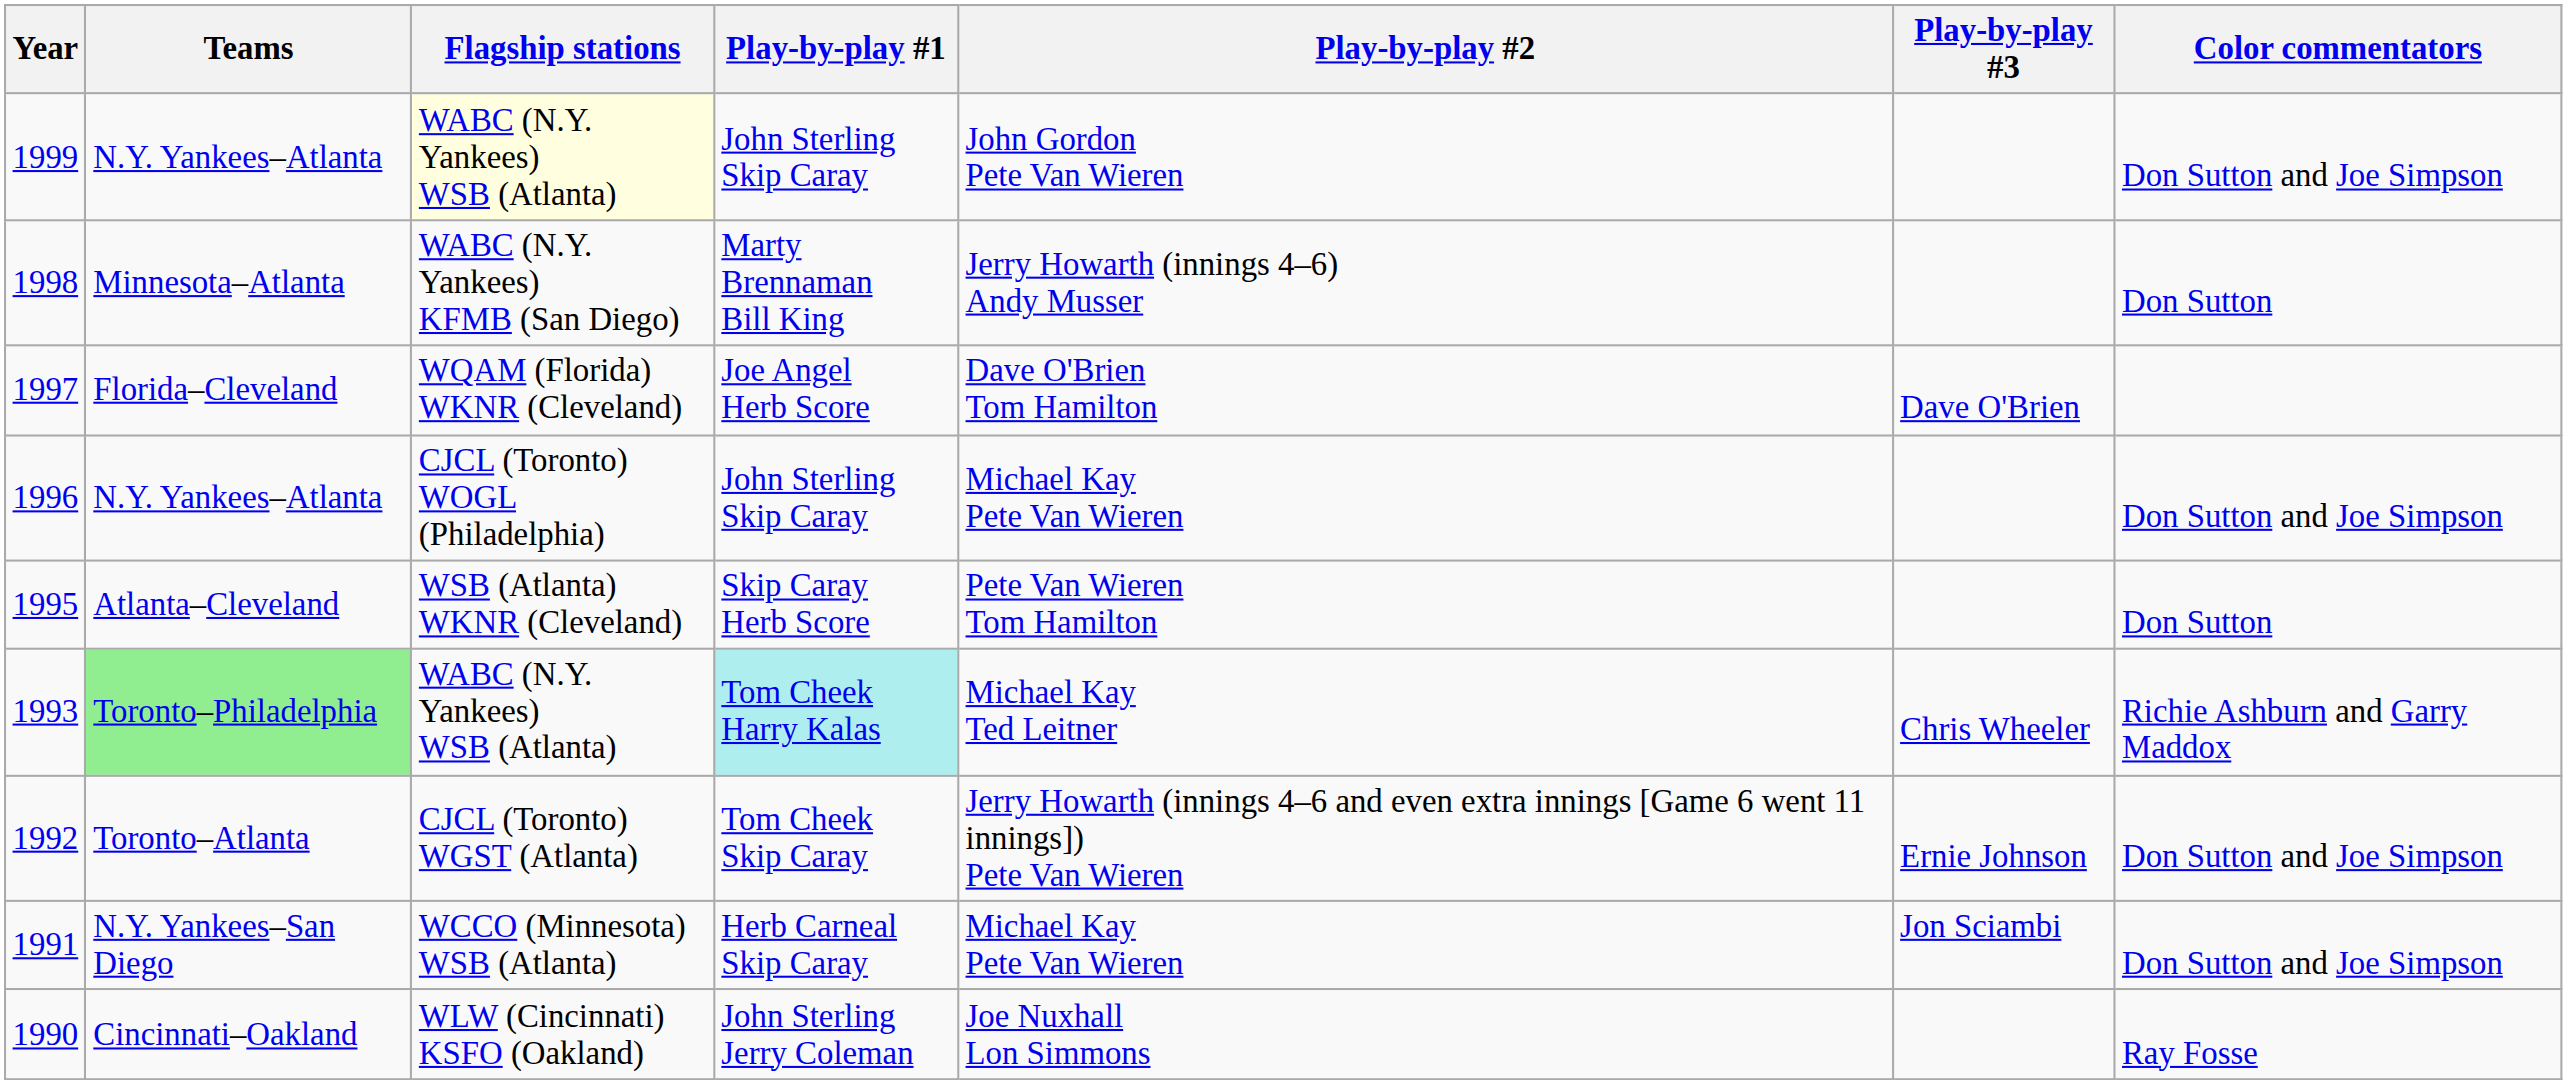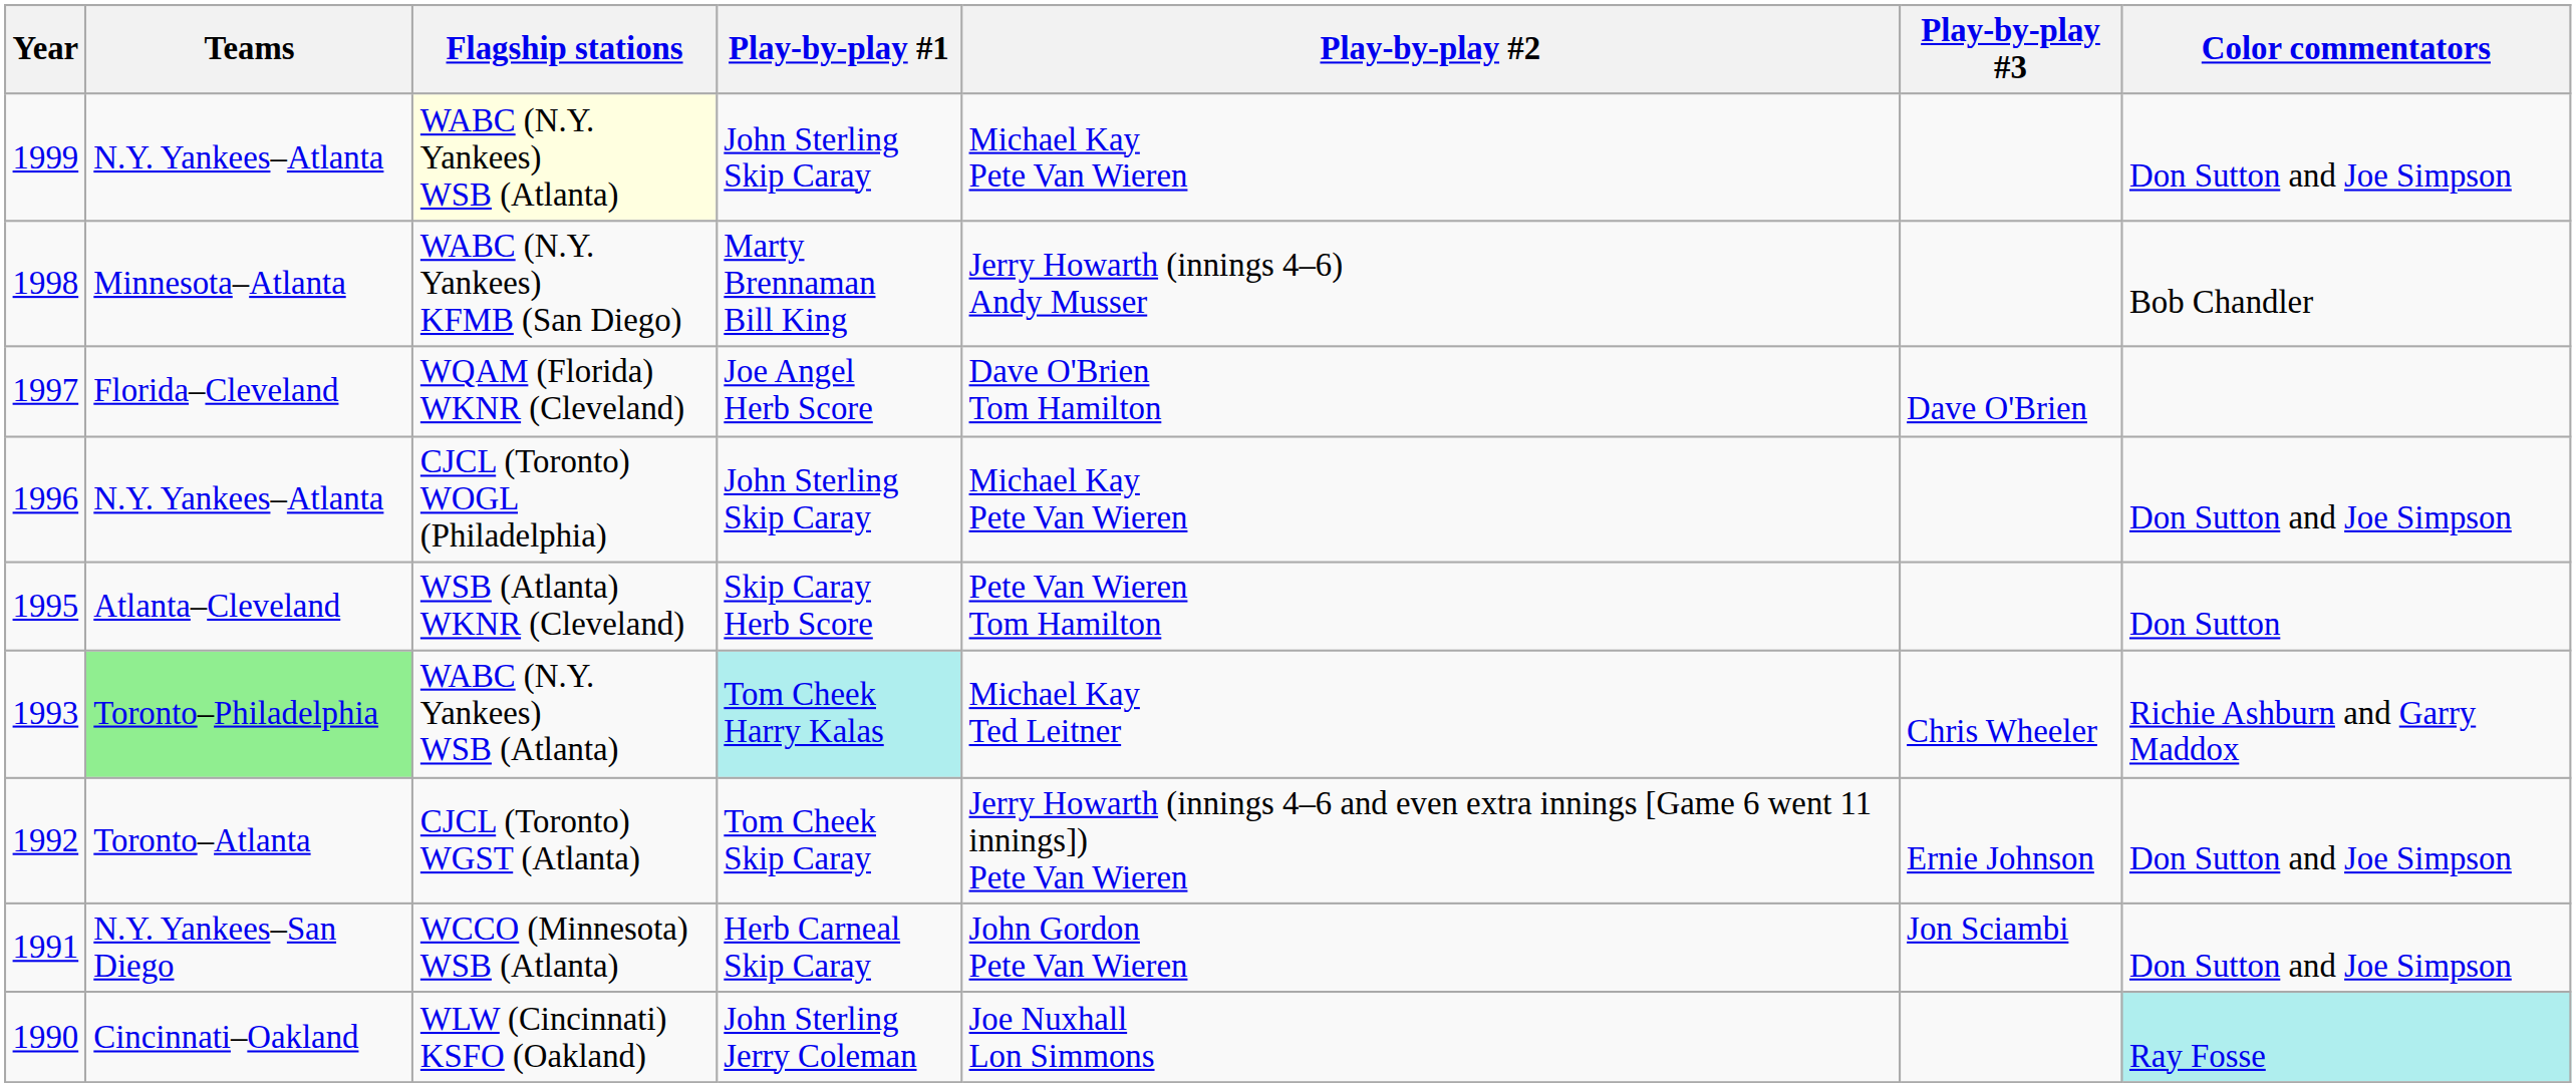 <table class="wikitable">
 <tr>
 <th>Year</th>
 <th>Teams</th>
 <th><a href='#'>Flagship stations</a></th>
 <th><a href='#'>Play-by-play</a> #1</th>
 <th><a href='#'>Play-by-play</a> #2</th>
 <th><a href='#'>Play-by-play</a> #3</th>
 <th><a href='#'>Color commentators</a></th>
 </tr>
 <tr>
 <td><a href='#'>1999</a></td>
 <td><a href='#'>N.Y. Yankees</a>–<a href='#'>Atlanta</a></td>
 <td style="background: lightyellow;"><a href='#'>WABC</a> (N.Y. Yankees)<br><a href='#'>WSB</a> (Atlanta)</td>
 <td><a href='#'>John Sterling</a><br><a href='#'>Skip Caray</a></td>
-<td><a href='#'>John Gordon</a><br><a href='#'>Pete Van Wieren</a></td>
+<td><a href='#'>Michael Kay</a><br><a href='#'>Pete Van Wieren</a></td>
 <td></td>
 <td><br><a href='#'>Don Sutton</a> and <a href='#'>Joe Simpson</a></td>
 </tr>
 <tr>
 <td><a href='#'>1998</a></td>
 <td><a href='#'>Minnesota</a>–<a href='#'>Atlanta</a></td>
 <td><a href='#'>WABC</a> (N.Y. Yankees)<br><a href='#'>KFMB</a> (San Diego)</td>
 <td><a href='#'>Marty Brennaman</a><br><a href='#'>Bill King</a></td>
 <td><a href='#'>Jerry Howarth</a> (innings 4–6)<br><a href='#'>Andy Musser</a></td>
 <td></td>
-<td><br><a href='#'>Don Sutton</a></td>
+<td><br>Bob Chandler</td>
 </tr>
 <tr>
 <td><a href='#'>1997</a></td>
 <td><a href='#'>Florida</a>–<a href='#'>Cleveland</a></td>
 <td><a href='#'>WQAM</a> (Florida)<br><a href='#'>WKNR</a> (Cleveland)</td>
 <td><a href='#'>Joe Angel</a><br><a href='#'>Herb Score</a></td>
 <td><a href='#'>Dave O'Brien</a><br><a href='#'>Tom Hamilton</a></td>
 <td><br><a href='#'>Dave O'Brien</a></td>
 <td></td>
 </tr>
 <tr>
 <td><a href='#'>1996</a></td>
 <td><a href='#'>N.Y. Yankees</a>–<a href='#'>Atlanta</a></td>
 <td><a href='#'>CJCL</a> (Toronto)<br><a href='#'>WOGL</a> (Philadelphia)</td>
 <td><a href='#'>John Sterling</a><br><a href='#'>Skip Caray</a></td>
 <td><a href='#'>Michael Kay</a><br><a href='#'>Pete Van Wieren</a></td>
 <td></td>
 <td><br><a href='#'>Don Sutton</a> and <a href='#'>Joe Simpson</a></td>
 </tr>
 <tr>
 <td><a href='#'>1995</a></td>
 <td><a href='#'>Atlanta</a>–<a href='#'>Cleveland</a></td>
 <td><a href='#'>WSB</a> (Atlanta)<br><a href='#'>WKNR</a> (Cleveland)</td>
 <td><a href='#'>Skip Caray</a><br><a href='#'>Herb Score</a></td>
 <td><a href='#'>Pete Van Wieren</a><br><a href='#'>Tom Hamilton</a></td>
 <td></td>
 <td><br><a href='#'>Don Sutton</a></td>
 </tr>
 <tr>
 <td><a href='#'>1993</a></td>
 <td style="background: lightgreen;"><a href='#'>Toronto</a>–<a href='#'>Philadelphia</a></td>
 <td><a href='#'>WABC</a> (N.Y. Yankees)<br><a href='#'>WSB</a> (Atlanta)</td>
 <td style="background: paleturquoise;"><a href='#'>Tom Cheek</a><br><a href='#'>Harry Kalas</a></td>
 <td><a href='#'>Michael Kay</a><br><a href='#'>Ted Leitner</a></td>
 <td><br><a href='#'>Chris Wheeler</a></td>
 <td><br><a href='#'>Richie Ashburn</a> and <a href='#'>Garry Maddox</a></td>
 </tr>
 <tr>
 <td><a href='#'>1992</a></td>
 <td><a href='#'>Toronto</a>–<a href='#'>Atlanta</a></td>
 <td><a href='#'>CJCL</a> (Toronto)<br><a href='#'>WGST</a> (Atlanta)</td>
 <td><a href='#'>Tom Cheek</a><br><a href='#'>Skip Caray</a></td>
 <td><a href='#'>Jerry Howarth</a> (innings 4–6 and even extra innings [Game 6 went 11 innings])<br><a href='#'>Pete Van Wieren</a></td>
 <td><br><a href='#'>Ernie Johnson</a></td>
 <td><br><a href='#'>Don Sutton</a> and <a href='#'>Joe Simpson</a></td>
 </tr>
 <tr>
 <td><a href='#'>1991</a></td>
 <td><a href='#'>N.Y. Yankees</a>–<a href='#'>San Diego</a></td>
 <td><a href='#'>WCCO</a> (Minnesota)<br><a href='#'>WSB</a> (Atlanta)</td>
 <td><a href='#'>Herb Carneal</a><br><a href='#'>Skip Caray</a></td>
-<td><a href='#'>Michael Kay</a><br><a href='#'>Pete Van Wieren</a></td>
+<td><a href='#'>John Gordon</a><br><a href='#'>Pete Van Wieren</a></td>
 <td><a href='#'>Jon Sciambi</a><br><br></td>
 <td><br><a href='#'>Don Sutton</a> and <a href='#'>Joe Simpson</a></td>
 </tr>
 <tr>
 <td><a href='#'>1990</a></td>
 <td><a href='#'>Cincinnati</a>–<a href='#'>Oakland</a></td>
 <td><a href='#'>WLW</a> (Cincinnati)<br><a href='#'>KSFO</a> (Oakland)</td>
 <td><a href='#'>John Sterling</a><br><a href='#'>Jerry Coleman</a></td>
 <td><a href='#'>Joe Nuxhall</a><br><a href='#'>Lon Simmons</a></td>
 <td></td>
-<td><br><a href='#'>Ray Fosse</a></td>
+<td style="background: paleturquoise;"><br><a href='#'>Ray Fosse</a></td>
 </tr>
 </table>
